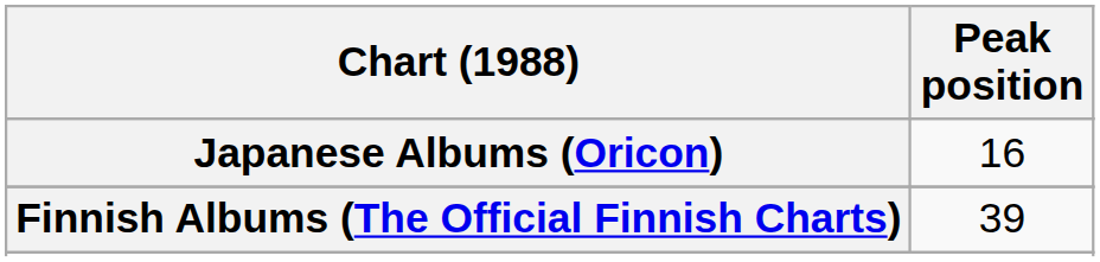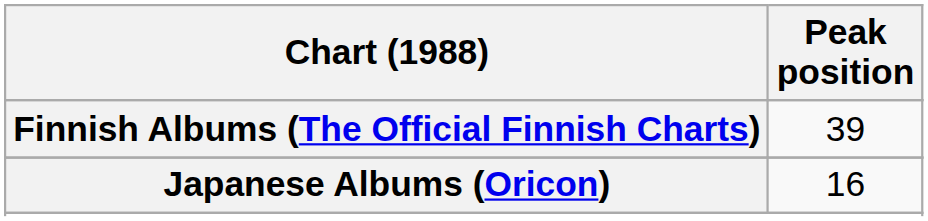 <table class="wikitable sortable plainrowheaders" style="text-align:center">
 <tr>
 <th scope="col">Chart (1988)</th>
 <th scope="col">Peak<br>position</th>
+</tr>
+<tr>
+</tr>
+<tr>
+<th scope="row">Finnish Albums (<a href='#'>The Official Finnish Charts</a>)</th>
+<td align="center">39</td>
 </tr>
 <tr>
 </tr>
 <tr>
 <th scope="row">Japanese Albums (<a href='#'>Oricon</a>)</th>
 <td align="center">16</td>
 </tr>
 <tr>
 </tr>
 <tr>
-<th scope="row">Finnish Albums (<a href='#'>The Official Finnish Charts</a>)</th>
-<td align="center">39</td>
-</tr>
-<tr>
-</tr>
-<tr>
 </tr>
 <tr>
 </tr>
 <tr>
 </tr>
 </table>
